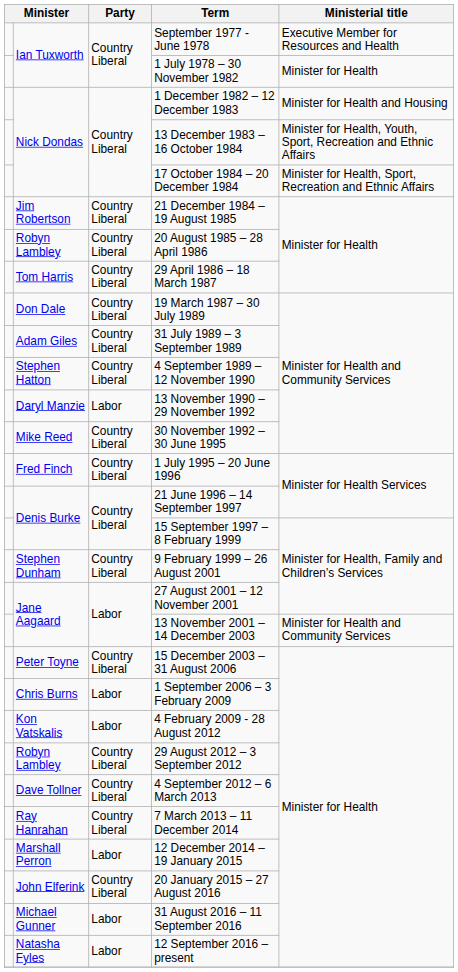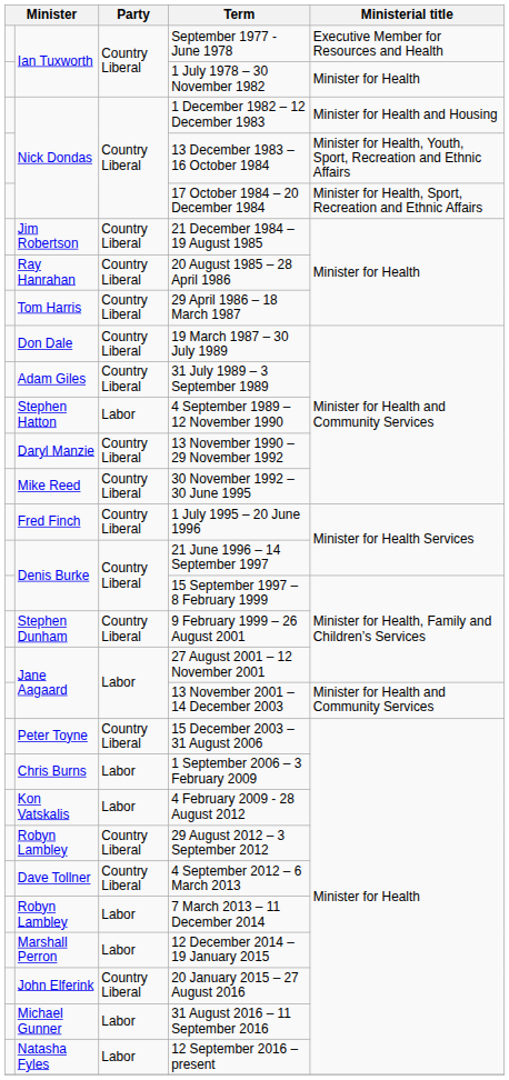 <table class="sortable wikitable">
 <tr>
 <th colspan=2>Minister</th>
 <th>Party</th>
 <th>Term </th>
 <th>Ministerial title</th>
 </tr>
 <tr>
 <td> </td>
 <td rowspan="2"><a href='#'>Ian Tuxworth</a></td>
 <td rowspan="2">Country Liberal</td>
 <td>September 1977 - June 1978</td>
 <td>Executive Member for Resources and Health</td>
 </tr>
 <tr>
 <td> </td>
 <td>1 July 1978 – 30 November 1982</td>
 <td>Minister for Health</td>
 </tr>
 <tr>
 <td> </td>
 <td rowspan="3"><a href='#'>Nick Dondas</a></td>
 <td rowspan="3">Country Liberal</td>
 <td>1 December 1982 – 12 December 1983</td>
 <td>Minister for Health and Housing</td>
 </tr>
 <tr>
 <td> </td>
 <td>13 December 1983 – 16 October 1984</td>
 <td>Minister for Health, Youth, Sport, Recreation and Ethnic Affairs</td>
 </tr>
 <tr>
 <td> </td>
 <td>17 October 1984 – 20 December 1984</td>
 <td>Minister for Health, Sport, Recreation and Ethnic Affairs</td>
 </tr>
 <tr>
 <td> </td>
 <td><a href='#'>Jim Robertson</a></td>
 <td>Country Liberal</td>
 <td>21 December 1984 – 19 August 1985</td>
 <td rowspan="3">Minister for Health</td>
 </tr>
 <tr>
 <td> </td>
-<td><a href='#'>Robyn Lambley</a></td>
+<td><a href='#'>Ray Hanrahan</a></td>
 <td>Country Liberal</td>
 <td>20 August 1985 – 28 April 1986</td>
 </tr>
 <tr>
 <td> </td>
 <td><a href='#'>Tom Harris</a></td>
 <td>Country Liberal</td>
 <td>29 April 1986 – 18 March 1987</td>
 </tr>
 <tr>
 <td> </td>
 <td><a href='#'>Don Dale</a></td>
 <td>Country Liberal</td>
 <td>19 March 1987 – 30 July 1989</td>
 <td rowspan="5">Minister for Health and Community Services</td>
 </tr>
 <tr>
 <td> </td>
 <td><a href='#'>Adam Giles</a></td>
 <td>Country Liberal</td>
 <td>31 July 1989 – 3 September 1989</td>
 </tr>
 <tr>
 <td> </td>
 <td><a href='#'>Stephen Hatton</a></td>
-<td>Country Liberal</td>
+<td>Labor</td>
 <td>4 September 1989 – 12 November 1990</td>
 </tr>
 <tr>
 <td> </td>
 <td><a href='#'>Daryl Manzie</a></td>
-<td>Labor</td>
+<td>Country Liberal</td>
 <td>13 November 1990 – 29 November 1992</td>
 </tr>
 <tr>
 <td> </td>
 <td><a href='#'>Mike Reed</a></td>
 <td>Country Liberal</td>
 <td>30 November 1992 – 30 June 1995</td>
 </tr>
 <tr>
 <td> </td>
 <td><a href='#'>Fred Finch</a></td>
 <td>Country Liberal</td>
 <td>1 July 1995 – 20 June 1996</td>
 <td rowspan="2">Minister for Health Services</td>
 </tr>
 <tr>
 <td> </td>
 <td rowspan="2"><a href='#'>Denis Burke</a></td>
 <td rowspan="2">Country Liberal</td>
 <td>21 June 1996 – 14 September 1997</td>
 </tr>
 <tr>
 <td> </td>
 <td>15 September 1997 – 8 February 1999</td>
 <td rowspan="3">Minister for Health, Family and Children’s Services</td>
 </tr>
 <tr>
 <td> </td>
 <td><a href='#'>Stephen Dunham</a></td>
 <td>Country Liberal</td>
 <td>9 February 1999 – 26 August 2001</td>
 </tr>
 <tr>
 <td> </td>
 <td rowspan="2"><a href='#'>Jane Aagaard</a></td>
 <td rowspan="2">Labor</td>
 <td>27 August 2001 – 12 November 2001</td>
 </tr>
 <tr>
 <td> </td>
 <td>13 November 2001 – 14 December 2003</td>
 <td>Minister for Health and Community Services</td>
 </tr>
 <tr>
 <td> </td>
 <td><a href='#'>Peter Toyne</a></td>
 <td>Country Liberal</td>
 <td>15 December 2003 – 31 August 2006</td>
 <td rowspan="10">Minister for Health</td>
 </tr>
 <tr>
 <td> </td>
 <td><a href='#'>Chris Burns</a></td>
 <td>Labor</td>
 <td>1 September 2006 – 3 February 2009</td>
 </tr>
 <tr>
 <td> </td>
 <td><a href='#'>Kon Vatskalis</a></td>
 <td>Labor</td>
 <td>4 February 2009 -  28 August 2012</td>
 </tr>
 <tr>
 <td> </td>
 <td><a href='#'>Robyn Lambley</a></td>
 <td>Country Liberal</td>
 <td>29 August 2012 – 3 September 2012</td>
 </tr>
 <tr>
 <td> </td>
 <td><a href='#'>Dave Tollner</a></td>
 <td>Country Liberal</td>
 <td>4 September 2012 – 6 March 2013</td>
 </tr>
 <tr>
 <td> </td>
-<td><a href='#'>Ray Hanrahan</a></td>
-<td>Country Liberal</td>
+<td><a href='#'>Robyn Lambley</a></td>
+<td>Labor</td>
 <td>7 March 2013 – 11 December 2014</td>
 </tr>
 <tr>
 <td> </td>
 <td><a href='#'>Marshall Perron</a></td>
 <td>Labor</td>
 <td>12 December 2014 – 19 January 2015</td>
 </tr>
 <tr>
 <td> </td>
 <td><a href='#'>John Elferink</a></td>
 <td>Country Liberal</td>
 <td>20 January 2015 – 27 August 2016</td>
 </tr>
 <tr>
 <td> </td>
 <td><a href='#'>Michael Gunner</a></td>
 <td>Labor</td>
 <td>31 August 2016 – 11 September 2016</td>
 </tr>
 <tr>
 <td> </td>
 <td><a href='#'>Natasha Fyles</a></td>
 <td>Labor</td>
 <td>12 September 2016 – present</td>
 </tr>
 <tr>
 </tr>
 </table>
